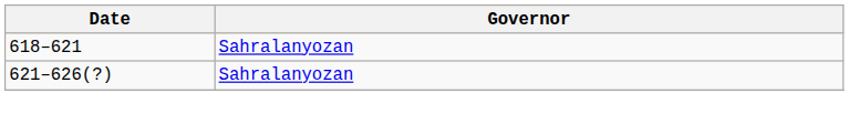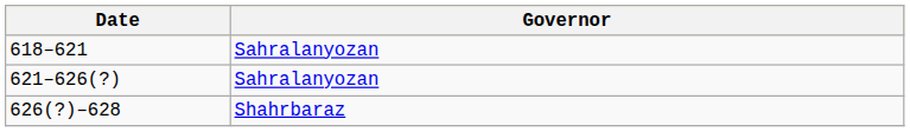 <table class="wikitable"  width="50%">
 <tr bgcolor="#FFDEAD">
 <th width="25%">Date</th>
 <th width="75%">Governor</th>
 </tr>
 <tr>
 <td>618–621</td>
 <td><a href='#'>Sahralanyozan</a></td>
 </tr>
 <tr>
 <td>621–626(?)</td>
 <td><a href='#'>Sahralanyozan</a></td>
 </tr>
 <tr>
+<td>626(?)–628</td>
+<td><a href='#'>Shahrbaraz</a></td>
+</tr>
+<tr>
 </tr>
 </table>
